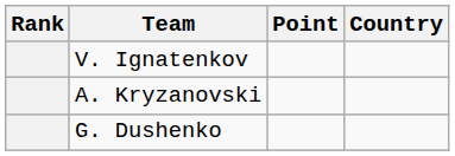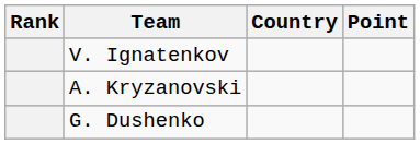 <table class="wikitable sortable">
 <tr>
 <th>Rank</th>
 <th>Team</th>
+<th>Country</th>
 <th>Point</th>
-<th>Country</th>
 </tr>
 <tr>
 <th></th>
 <td>V. Ignatenkov</td>
 <td></td>
 <td></td>
 </tr>
 <tr>
 <th></th>
 <td>A. Kryzanovski</td>
 <td></td>
 <td></td>
 </tr>
 <tr>
 <th></th>
 <td>G. Dushenko</td>
 <td></td>
 <td></td>
 </tr>
 </table>
